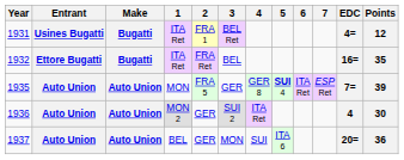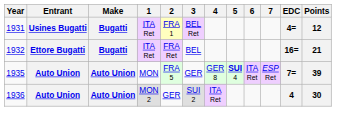 <table class="wikitable" style="text-align:center; font-size:85%">
 <tr>
 <th>Year</th>
 <th>Entrant</th>
 <th>Make</th>
 <th>1</th>
 <th>2</th>
 <th>3</th>
 <th>4</th>
 <th>5</th>
 <th>6</th>
 <th>7</th>
 <th>EDC</th>
 <th>Points</th>
 </tr>
 <tr>
 <td><a href='#'>1931</a></td>
 <th nowrap><a href='#'>Usines Bugatti</a></th>
 <th nowrap><a href='#'>Bugatti</a></th>
 <td style="background:#efcfff;"><a href='#'>ITA</a><br><small>Ret</small></td>
 <td style="background:#ffffbf;"><a href='#'>FRA</a><br><small>1</small></td>
 <td style="background:#efcfff;"><a href='#'>BEL</a><br><small>Ret</small></td>
 <td></td>
 <td></td>
 <td></td>
 <td></td>
 <th>4=</th>
 <th>12</th>
 </tr>
 <tr>
 <td><a href='#'>1932</a></td>
 <th nowrap><a href='#'>Ettore Bugatti</a></th>
 <th nowrap><a href='#'>Bugatti</a></th>
 <td style="background:#efcfff;"><a href='#'>ITA</a><br><small>Ret</small></td>
 <td style="background:#efcfff;"><a href='#'>FRA</a><br><small>Ret</small></td>
 <td><a href='#'>BEL</a><br><small></small></td>
 <td></td>
 <td></td>
 <td></td>
 <td></td>
 <th>16=</th>
-<th>35</th>
+<th>21</th>
 </tr>
 <tr>
 <td><a href='#'>1935</a></td>
 <th nowrap><a href='#'>Auto Union</a></th>
 <th nowrap><a href='#'>Auto Union</a></th>
 <td><a href='#'>MON</a><br><small></small></td>
 <td style="background:#dfffdf;"><a href='#'>FRA</a><br><small>5</small></td>
 <td><a href='#'>GER</a><br><small></small></td>
 <td style="background:#dfffdf;"><a href='#'>GER</a><br><small>8</small></td>
 <td style="background:#dfffdf;"><strong><a href='#'>SUI</a></strong><br><small>4</small></td>
 <td style="background:#efcfff;"><a href='#'>ITA</a><br><small>Ret</small></td>
 <td style="background:#efcfff;"><a href='#'><em>ESP</em></a><br><small>Ret</small></td>
 <th>7=</th>
 <th>39</th>
 </tr>
 <tr>
 <td><a href='#'>1936</a></td>
 <th nowrap><a href='#'>Auto Union</a></th>
 <th nowrap><a href='#'>Auto Union</a></th>
 <td style="background:#dfdfdf;"><a href='#'>MON</a><br><small>2</small></td>
 <td><a href='#'>GER</a><br><small></small></td>
 <td style="background:#dfdfdf;"><a href='#'>SUI</a><br><small>2</small></td>
 <td style="background:#efcfff;"><a href='#'>ITA</a><br><small>Ret</small></td>
 <td></td>
 <td></td>
 <td></td>
 <th>4</th>
 <th>30</th>
 </tr>
-<tr>
-<td><a href='#'>1937</a></td>
-<th nowrap><a href='#'>Auto Union</a></th>
-<th nowrap><a href='#'>Auto Union</a></th>
-<td><a href='#'>BEL</a><br><small></small></td>
-<td><a href='#'>GER</a><br><small></small></td>
-<td><a href='#'>MON</a><br><small></small></td>
-<td><a href='#'>SUI</a><br><small></small></td>
-<td style="background:#dfffdf;"><a href='#'>ITA</a><br><small>6</small></td>
-<td></td>
-<td></td>
-<th>20=</th>
-<th>36</th>
-</tr>
 </table>
